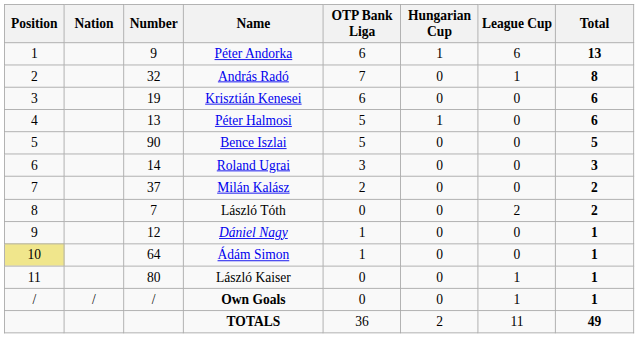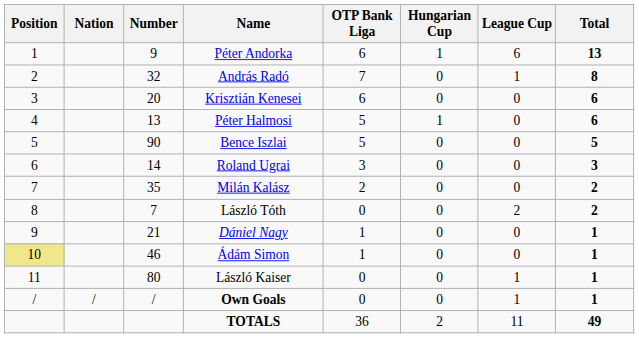 <table class="wikitable" style="font-size: 95%; text-align: center;">
 <tr>
 <th width=60>Position</th>
 <th width=60>Nation</th>
 <th width=60>Number</th>
 <th width=150>Name</th>
 <th width=80>OTP Bank Liga</th>
 <th width=80>Hungarian Cup</th>
 <th width=80>League Cup</th>
 <th width=80>Total</th>
 </tr>
 <tr>
 <td>1</td>
 <td></td>
 <td>9</td>
 <td><a href='#'>Péter Andorka</a></td>
 <td>6</td>
 <td>1</td>
 <td>6</td>
 <td><strong>13</strong></td>
 </tr>
 <tr>
 <td>2</td>
 <td></td>
 <td>32</td>
 <td><a href='#'>András Radó</a></td>
 <td>7</td>
 <td>0</td>
 <td>1</td>
 <td><strong>8</strong></td>
 </tr>
 <tr>
 <td>3</td>
 <td></td>
-<td>19</td>
+<td>20</td>
 <td><a href='#'>Krisztián Kenesei</a></td>
 <td>6</td>
 <td>0</td>
 <td>0</td>
 <td><strong>6</strong></td>
 </tr>
 <tr>
 <td>4</td>
 <td></td>
 <td>13</td>
 <td><a href='#'>Péter Halmosi</a></td>
 <td>5</td>
 <td>1</td>
 <td>0</td>
 <td><strong>6</strong></td>
 </tr>
 <tr>
 <td>5</td>
 <td></td>
 <td>90</td>
 <td><a href='#'>Bence Iszlai</a></td>
 <td>5</td>
 <td>0</td>
 <td>0</td>
 <td><strong>5</strong></td>
 </tr>
 <tr>
 <td>6</td>
 <td></td>
 <td>14</td>
 <td><a href='#'>Roland Ugrai</a></td>
 <td>3</td>
 <td>0</td>
 <td>0</td>
 <td><strong>3</strong></td>
 </tr>
 <tr>
 <td>7</td>
 <td></td>
-<td>37</td>
+<td>35</td>
 <td><a href='#'>Milán Kalász</a></td>
 <td>2</td>
 <td>0</td>
 <td>0</td>
 <td><strong>2</strong></td>
 </tr>
 <tr>
 <td>8</td>
 <td></td>
 <td>7</td>
 <td>László Tóth</td>
 <td>0</td>
 <td>0</td>
 <td>2</td>
 <td><strong>2</strong></td>
 </tr>
 <tr>
 <td>9</td>
 <td></td>
-<td>12</td>
+<td>21</td>
 <td><em><a href='#'>Dániel Nagy</a></em></td>
 <td>1</td>
 <td>0</td>
 <td>0</td>
 <td><strong>1</strong></td>
 </tr>
 <tr>
 <td style="background: khaki;">10</td>
 <td></td>
-<td>64</td>
+<td>46</td>
 <td><a href='#'>Ádám Simon</a></td>
 <td>1</td>
 <td>0</td>
 <td>0</td>
 <td><strong>1</strong></td>
 </tr>
 <tr>
 <td>11</td>
 <td></td>
 <td>80</td>
 <td>László Kaiser</td>
 <td>0</td>
 <td>0</td>
 <td>1</td>
 <td><strong>1</strong></td>
 </tr>
 <tr>
 <td>/</td>
 <td>/</td>
 <td>/</td>
 <td><strong>Own Goals</strong></td>
 <td>0</td>
 <td>0</td>
 <td>1</td>
 <td><strong>1</strong></td>
 </tr>
 <tr>
 <td></td>
 <td></td>
 <td></td>
 <td><strong>TOTALS</strong></td>
 <td>36</td>
 <td>2</td>
 <td>11</td>
 <td><strong>49</strong></td>
 </tr>
 </table>
